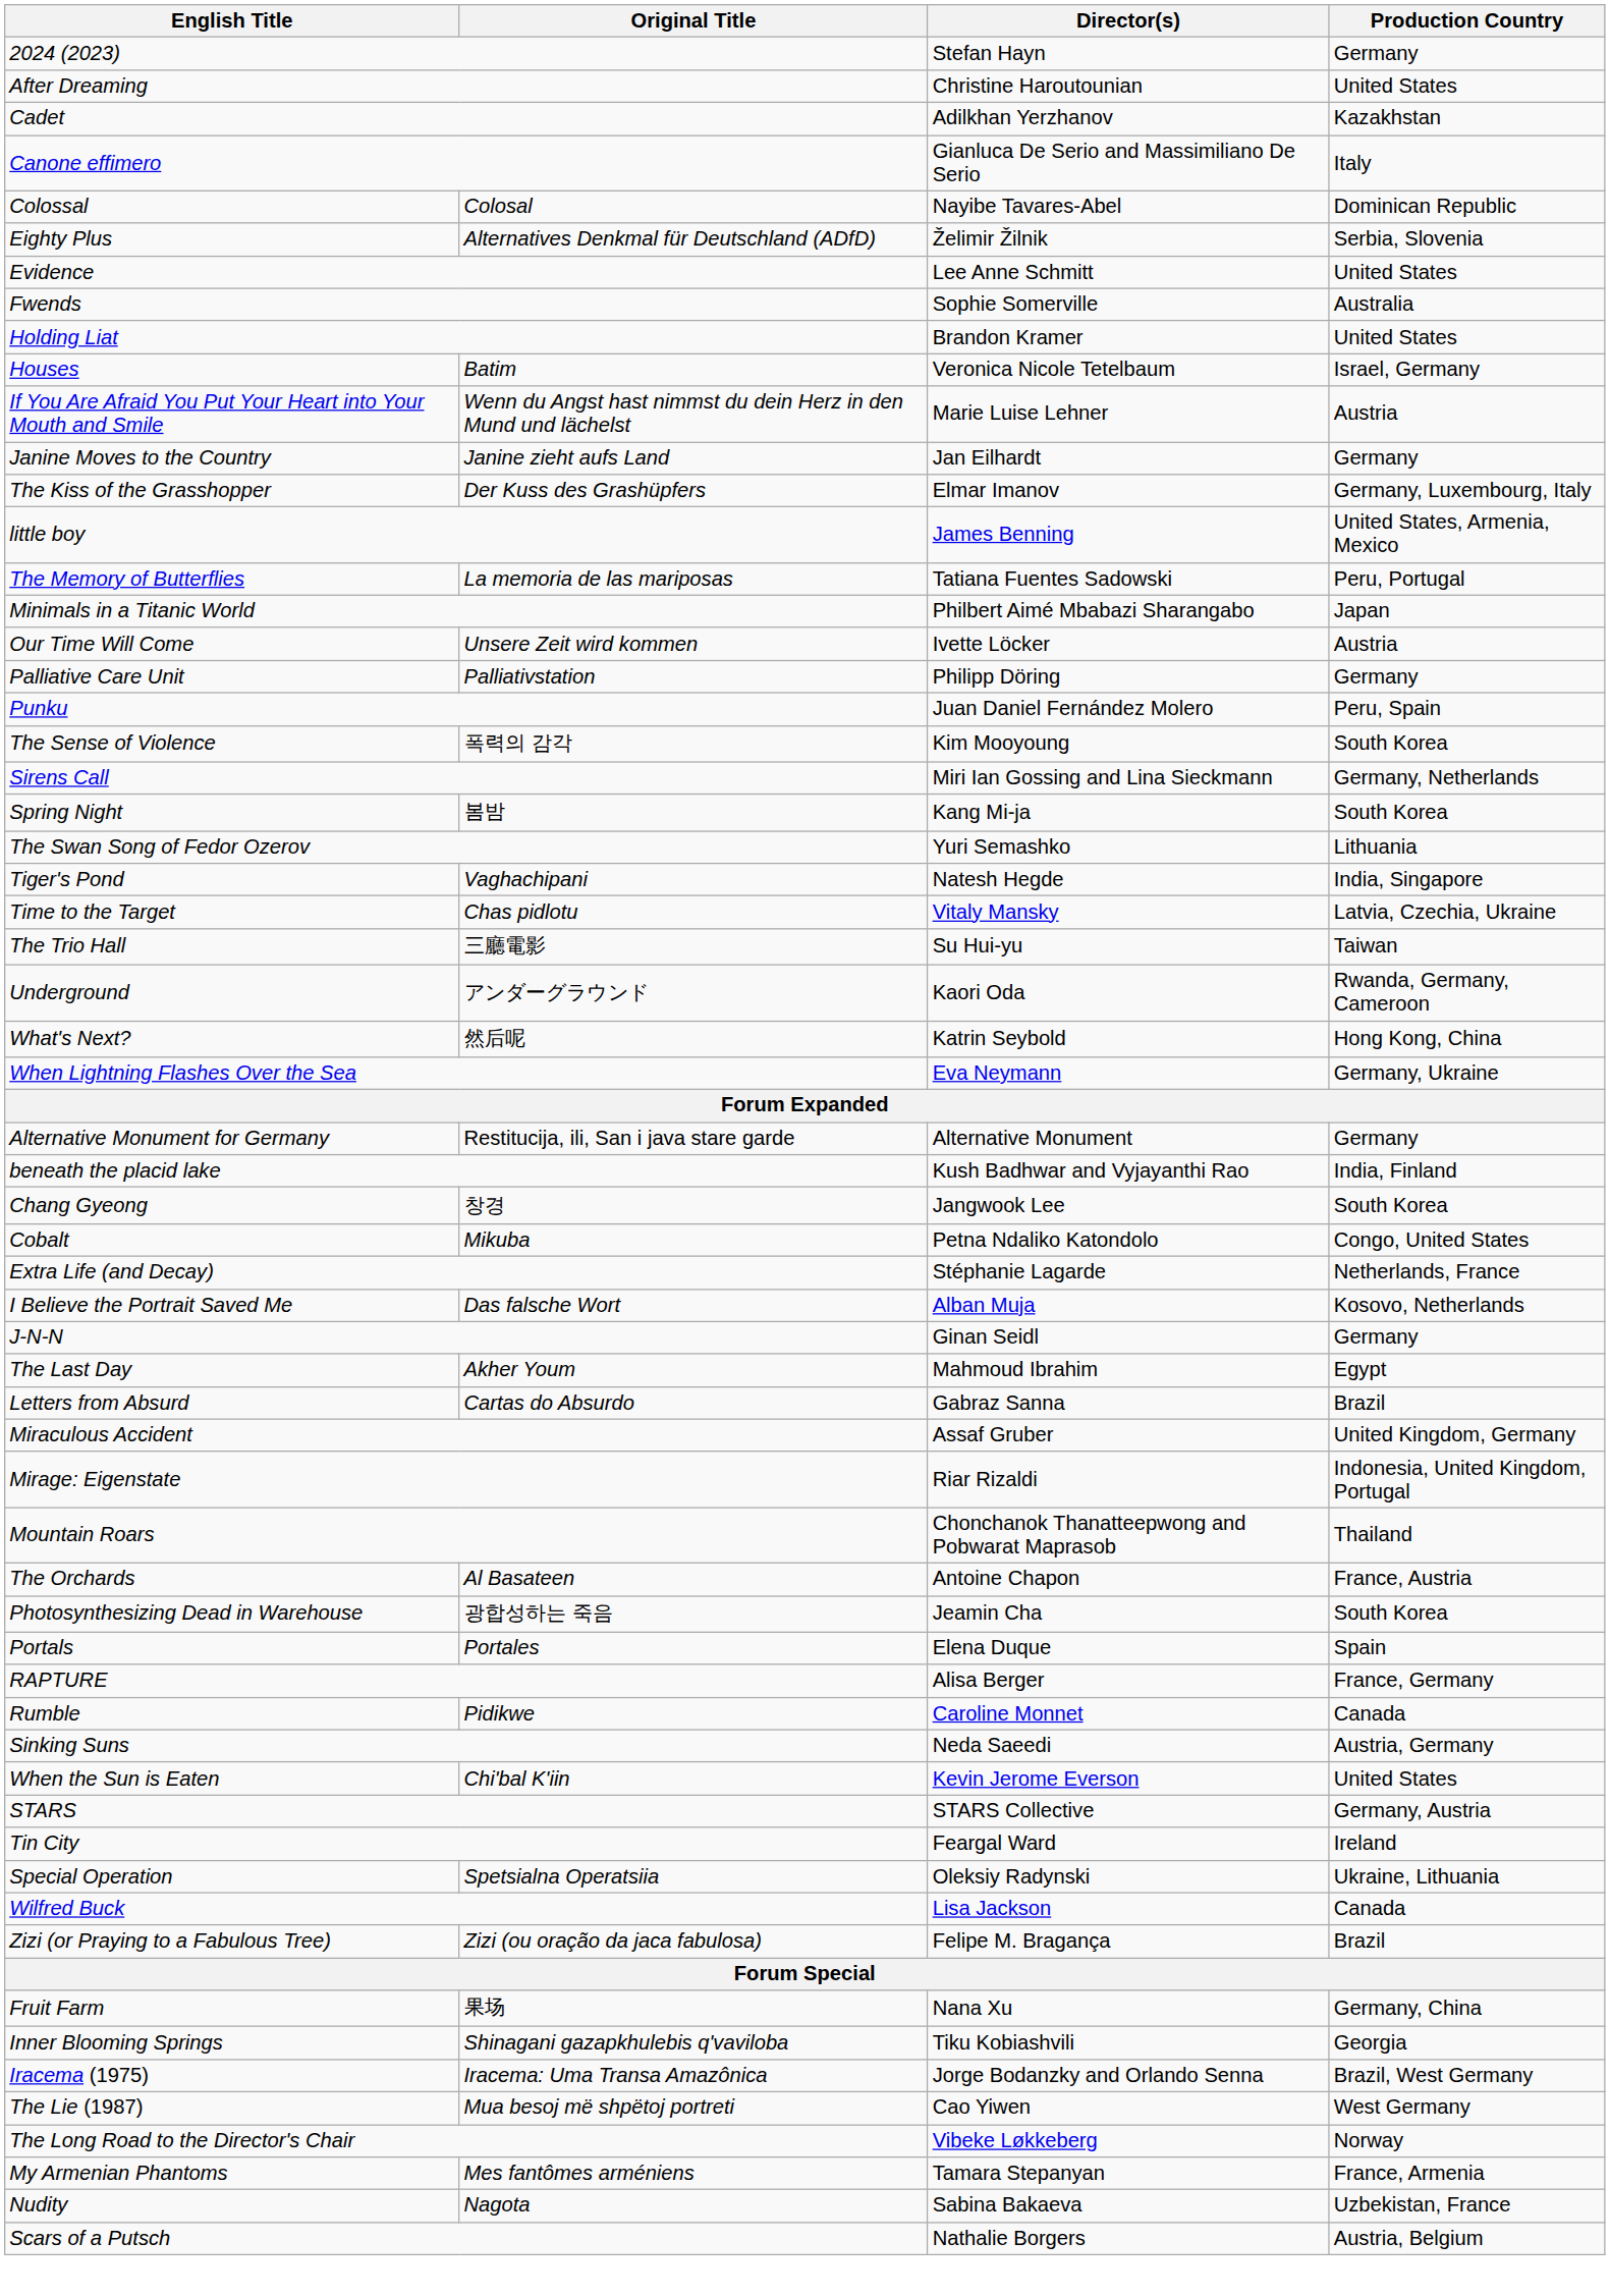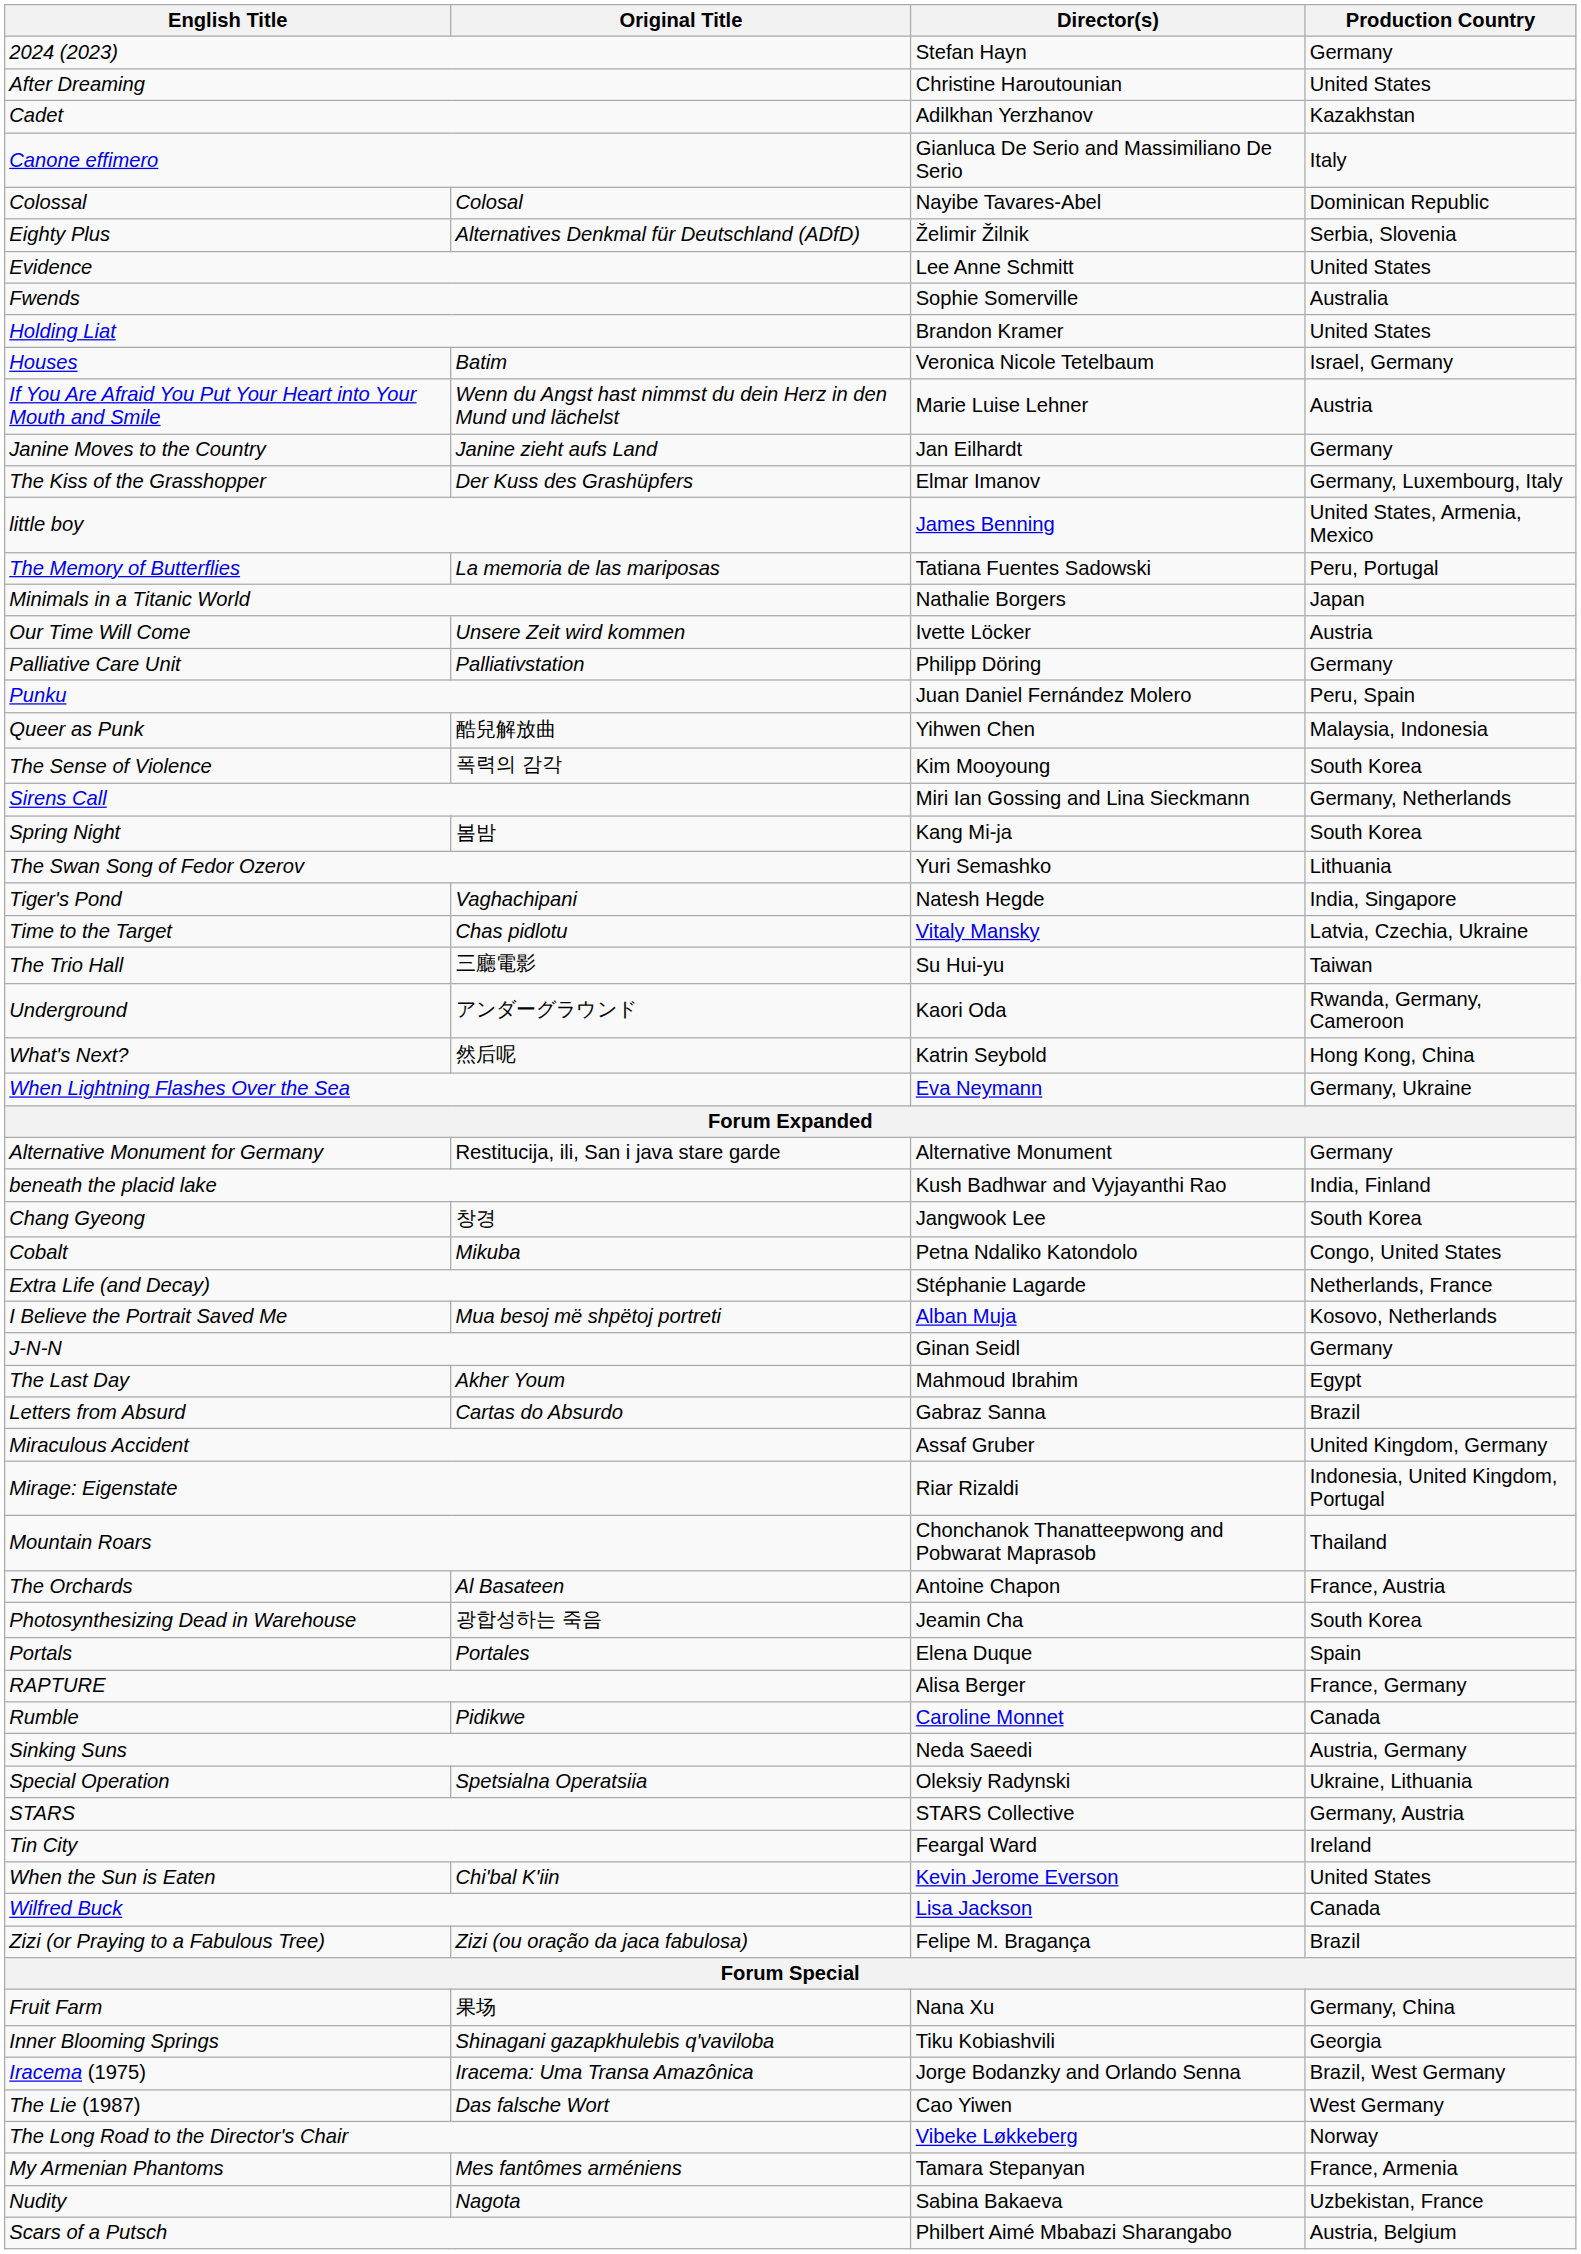 <table class="wikitable">
 <tr>
 <th>English Title</th>
 <th>Original Title</th>
 <th>Director(s)</th>
 <th>Production Country</th>
 </tr>
 <tr>
 <td colspan="2"><em>2024 (2023)</em></td>
 <td>Stefan Hayn</td>
 <td>Germany</td>
 </tr>
 <tr>
 <td colspan="2"><em>After Dreaming</em></td>
 <td>Christine Haroutounian</td>
 <td>United States</td>
 </tr>
 <tr>
 <td colspan="2"><em>Cadet</em></td>
 <td>Adilkhan Yerzhanov</td>
 <td>Kazakhstan</td>
 </tr>
 <tr>
 <td colspan="2"><em><a href='#'>Canone effimero</a></em></td>
 <td>Gianluca De Serio and Massimiliano De Serio</td>
 <td>Italy</td>
 </tr>
 <tr>
 <td><em>Colossal</em></td>
 <td><em>Colosal</em></td>
 <td>Nayibe Tavares-Abel</td>
 <td>Dominican Republic</td>
 </tr>
 <tr>
 <td><em>Eighty Plus</em></td>
 <td><em>Alternatives Denkmal für Deutschland (ADfD)</em></td>
 <td>Želimir Žilnik</td>
 <td>Serbia, Slovenia</td>
 </tr>
 <tr>
 <td colspan="2"><em>Evidence</em></td>
 <td>Lee Anne Schmitt</td>
 <td>United States</td>
 </tr>
 <tr>
 <td colspan="2"><em>Fwends</em></td>
 <td>Sophie Somerville</td>
 <td>Australia</td>
 </tr>
 <tr>
 <td colspan="2"><em><a href='#'>Holding Liat</a></em></td>
 <td>Brandon Kramer</td>
 <td>United States</td>
 </tr>
 <tr>
 <td><em><a href='#'>Houses</a></em></td>
 <td><em>Batim</em></td>
 <td>Veronica Nicole Tetelbaum</td>
 <td>Israel, Germany</td>
 </tr>
 <tr>
 <td><em><a href='#'>If You Are Afraid You Put Your Heart into Your Mouth and Smile</a></em></td>
 <td><em>Wenn du Angst hast nimmst du dein Herz in den Mund und lächelst</em></td>
 <td>Marie Luise Lehner</td>
 <td>Austria</td>
 </tr>
 <tr>
 <td><em>Janine Moves to the Country</em></td>
 <td><em>Janine zieht aufs Land</em></td>
 <td>Jan Eilhardt</td>
 <td>Germany</td>
 </tr>
 <tr>
 <td><em>The Kiss of the Grasshopper</em></td>
 <td><em>Der Kuss des Grashüpfers</em></td>
 <td>Elmar Imanov</td>
 <td>Germany, Luxembourg, Italy</td>
 </tr>
 <tr>
 <td colspan="2"><em>little boy</em></td>
 <td><a href='#'>James Benning</a></td>
 <td>United States, Armenia, Mexico</td>
 </tr>
 <tr>
 <td><em><a href='#'>The Memory of Butterflies</a></em></td>
 <td><em>La memoria de las mariposas</em></td>
 <td>Tatiana Fuentes Sadowski</td>
 <td>Peru, Portugal</td>
 </tr>
 <tr>
 <td colspan="2"><em>Minimals in a Titanic World</em></td>
-<td>Philbert Aimé Mbabazi Sharangabo</td>
+<td>Nathalie Borgers</td>
 <td>Japan</td>
 </tr>
 <tr>
 <td><em>Our Time Will Come</em></td>
 <td><em>Unsere Zeit wird kommen</em></td>
 <td>Ivette Löcker</td>
 <td>Austria</td>
 </tr>
 <tr>
 <td><em>Palliative Care Unit</em></td>
 <td><em>Palliativstation</em></td>
 <td>Philipp Döring</td>
 <td>Germany</td>
 </tr>
 <tr>
 <td colspan="2"><em><a href='#'>Punku</a></em></td>
 <td>Juan Daniel Fernández Molero</td>
 <td>Peru, Spain</td>
+</tr>
+<tr>
+<td><em>Queer as Punk</em></td>
+<td>酷兒解放曲</td>
+<td>Yihwen Chen</td>
+<td>Malaysia, Indonesia</td>
 </tr>
 <tr>
 <td><em>The Sense of Violence</em></td>
 <td>폭력의 감각</td>
 <td>Kim Mooyoung</td>
 <td>South Korea</td>
 </tr>
 <tr>
 <td colspan="2"><em><a href='#'>Sirens Call</a></em></td>
 <td>Miri Ian Gossing and Lina Sieckmann</td>
 <td>Germany, Netherlands</td>
 </tr>
 <tr>
 <td><em>Spring Night</em></td>
 <td>봄밤</td>
 <td>Kang Mi-ja</td>
 <td>South Korea</td>
 </tr>
 <tr>
 <td colspan="2"><em>The Swan Song of Fedor Ozerov</em></td>
 <td>Yuri Semashko</td>
 <td>Lithuania</td>
 </tr>
 <tr>
 <td><em>Tiger's Pond</em></td>
 <td><em>Vaghachipani</em></td>
 <td>Natesh Hegde</td>
 <td>India, Singapore</td>
 </tr>
 <tr>
 <td><em>Time to the Target</em></td>
 <td><em>Chas pidlotu</em></td>
 <td><a href='#'>Vitaly Mansky</a></td>
 <td>Latvia, Czechia, Ukraine</td>
 </tr>
 <tr>
 <td><em>The Trio Hall</em></td>
 <td>三廳電影</td>
 <td>Su Hui-yu</td>
 <td>Taiwan</td>
 </tr>
 <tr>
 <td><em>Underground</em></td>
 <td>アンダーグラウンド</td>
 <td>Kaori Oda</td>
 <td>Rwanda, Germany, Cameroon</td>
 </tr>
 <tr>
 <td><em>What's Next?</em></td>
 <td>然后呢</td>
 <td>Katrin Seybold</td>
 <td>Hong Kong, China</td>
 </tr>
 <tr>
 <td colspan="2"><em><a href='#'>When Lightning Flashes Over the Sea</a></em></td>
 <td><a href='#'>Eva Neymann</a></td>
 <td>Germany, Ukraine</td>
 </tr>
 <tr>
 <th colspan="4">Forum Expanded</th>
 </tr>
 <tr>
 <td><em>Alternative Monument for Germany</em></td>
 <td>Restitucija, ili, San i java stare garde</td>
 <td>Alternative Monument</td>
 <td>Germany</td>
 </tr>
 <tr>
 <td colspan="2"><em>beneath the placid lake</em></td>
 <td>Kush Badhwar and Vyjayanthi Rao</td>
 <td>India, Finland</td>
 </tr>
 <tr>
 <td><em>Chang Gyeong</em></td>
 <td>창경</td>
 <td>Jangwook Lee</td>
 <td>South Korea</td>
 </tr>
 <tr>
 <td><em>Cobalt</em></td>
 <td><em>Mikuba</em></td>
 <td>Petna Ndaliko Katondolo</td>
 <td>Congo, United States</td>
 </tr>
 <tr>
 <td colspan="2"><em>Extra Life (and Decay)</em></td>
 <td>Stéphanie Lagarde</td>
 <td>Netherlands, France</td>
 </tr>
 <tr>
 <td><em>I Believe the Portrait Saved Me</em></td>
-<td><em>Das falsche Wort</em></td>
+<td><em>Mua besoj më shpëtoj portreti</em></td>
 <td><a href='#'>Alban Muja</a></td>
 <td>Kosovo, Netherlands</td>
 </tr>
 <tr>
 <td colspan="2"><em>J-N-N</em></td>
 <td>Ginan Seidl</td>
 <td>Germany</td>
 </tr>
 <tr>
 <td><em>The Last Day</em></td>
 <td><em>Akher Youm</em></td>
 <td>Mahmoud Ibrahim</td>
 <td>Egypt</td>
 </tr>
 <tr>
 <td><em>Letters from Absurd</em></td>
 <td><em>Cartas do Absurdo</em></td>
 <td>Gabraz Sanna</td>
 <td>Brazil</td>
 </tr>
 <tr>
 <td colspan="2"><em>Miraculous Accident</em></td>
 <td>Assaf Gruber</td>
 <td>United Kingdom, Germany</td>
 </tr>
 <tr>
 <td colspan="2"><em>Mirage: Eigenstate</em></td>
 <td>Riar Rizaldi</td>
 <td>Indonesia, United Kingdom, Portugal</td>
 </tr>
 <tr>
 <td colspan="2"><em>Mountain Roars</em></td>
 <td>Chonchanok Thanatteepwong and Pobwarat Maprasob</td>
 <td>Thailand</td>
 </tr>
 <tr>
 <td><em>The Orchards</em></td>
 <td><em>Al Basateen</em></td>
 <td>Antoine Chapon</td>
 <td>France, Austria</td>
 </tr>
 <tr>
 <td><em>Photosynthesizing Dead in Warehouse</em></td>
 <td>광합성하는 죽음</td>
 <td>Jeamin Cha</td>
 <td>South Korea</td>
 </tr>
 <tr>
 <td><em>Portals</em></td>
 <td><em>Portales</em></td>
 <td>Elena Duque</td>
 <td>Spain</td>
 </tr>
 <tr>
 <td colspan="2"><em>RAPTURE</em></td>
 <td>Alisa Berger</td>
 <td>France, Germany</td>
 </tr>
 <tr>
 <td><em>Rumble</em></td>
 <td><em>Pidikwe</em></td>
 <td><a href='#'>Caroline Monnet</a></td>
 <td>Canada</td>
 </tr>
 <tr>
 <td colspan="2"><em>Sinking Suns</em></td>
 <td>Neda Saeedi</td>
 <td>Austria, Germany</td>
 </tr>
 <tr>
-<td><em>When the Sun is Eaten</em></td>
-<td><em>Chi'bal K'iin</em></td>
-<td><a href='#'>Kevin Jerome Everson</a></td>
-<td>United States</td>
+<td><em>Special Operation</em></td>
+<td><em>Spetsialna Operatsiia</em></td>
+<td>Oleksiy Radynski</td>
+<td>Ukraine, Lithuania</td>
 </tr>
 <tr>
 <td colspan="2"><em>STARS</em></td>
 <td>STARS Collective</td>
 <td>Germany, Austria</td>
 </tr>
 <tr>
 <td colspan="2"><em>Tin City</em></td>
 <td>Feargal Ward</td>
 <td>Ireland</td>
 </tr>
 <tr>
-<td><em>Special Operation</em></td>
-<td><em>Spetsialna Operatsiia</em></td>
-<td>Oleksiy Radynski</td>
-<td>Ukraine, Lithuania</td>
+<td><em>When the Sun is Eaten</em></td>
+<td><em>Chi'bal K'iin</em></td>
+<td><a href='#'>Kevin Jerome Everson</a></td>
+<td>United States</td>
 </tr>
 <tr>
 <td colspan="2"><em><a href='#'>Wilfred Buck</a></em></td>
 <td><a href='#'>Lisa Jackson</a></td>
 <td>Canada</td>
 </tr>
 <tr>
 <td><em>Zizi (or Praying to a Fabulous Tree)</em></td>
 <td><em>Zizi (ou oração da jaca fabulosa)</em></td>
 <td>Felipe M. Bragança</td>
 <td>Brazil</td>
 </tr>
 <tr>
 <th colspan="4">Forum Special</th>
 </tr>
 <tr>
 <td><em>Fruit Farm</em></td>
 <td>果场</td>
 <td>Nana Xu</td>
 <td>Germany, China</td>
 </tr>
 <tr>
 <td><em>Inner Blooming Springs</em></td>
 <td><em>Shinagani gazapkhulebis q'vaviloba</em></td>
 <td>Tiku Kobiashvili</td>
 <td>Georgia</td>
 </tr>
 <tr>
 <td><em><a href='#'>Iracema</a></em> (1975)</td>
 <td><em>Iracema: Uma Transa Amazônica</em></td>
 <td>Jorge Bodanzky and Orlando Senna</td>
 <td>Brazil, West Germany</td>
 </tr>
 <tr>
 <td><em>The Lie</em> (1987)</td>
-<td><em>Mua besoj më shpëtoj portreti</em></td>
+<td><em>Das falsche Wort</em></td>
 <td>Cao Yiwen</td>
 <td>West Germany</td>
 </tr>
 <tr>
 <td colspan="2"><em>The Long Road to the Director's Chair</em></td>
 <td><a href='#'>Vibeke Løkkeberg</a></td>
 <td>Norway</td>
 </tr>
 <tr>
 <td><em>My Armenian Phantoms</em></td>
 <td><em>Mes fantômes arméniens</em></td>
 <td>Tamara Stepanyan</td>
 <td>France, Armenia</td>
 </tr>
 <tr>
 <td><em>Nudity</em></td>
 <td><em>Nagota</em></td>
 <td>Sabina Bakaeva</td>
 <td>Uzbekistan, France</td>
 </tr>
 <tr>
 <td colspan="2"><em>Scars of a Putsch</em></td>
-<td>Nathalie Borgers</td>
+<td>Philbert Aimé Mbabazi Sharangabo</td>
 <td>Austria, Belgium</td>
 </tr>
 </table>
